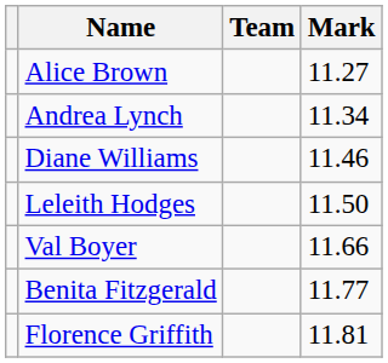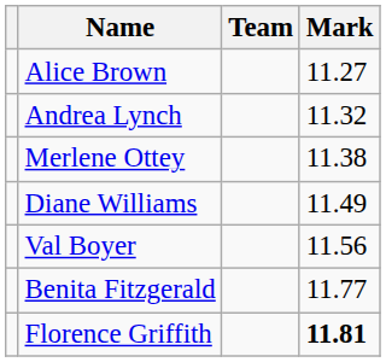 <table class=wikitable>
 <tr>
 <th></th>
 <th>Name</th>
 <th>Team</th>
 <th>Mark</th>
 </tr>
 <tr>
 <td></td>
 <td><a href='#'>Alice Brown</a></td>
 <td></td>
 <td>11.27</td>
 </tr>
 <tr>
 <td></td>
 <td><a href='#'>Andrea Lynch</a></td>
 <td></td>
-<td>11.34</td>
+<td>11.32</td>
+</tr>
+<tr>
+<td></td>
+<td><a href='#'>Merlene Ottey</a></td>
+<td></td>
+<td>11.38</td>
 </tr>
 <tr>
 <td></td>
 <td><a href='#'>Diane Williams</a></td>
 <td></td>
-<td>11.46</td>
-</tr>
-<tr>
-<td></td>
-<td><a href='#'>Leleith Hodges</a></td>
-<td></td>
-<td>11.50</td>
+<td>11.49</td>
 </tr>
 <tr>
 <td></td>
 <td><a href='#'>Val Boyer</a></td>
 <td></td>
-<td>11.66</td>
+<td>11.56</td>
 </tr>
 <tr>
 <td></td>
 <td><a href='#'>Benita Fitzgerald</a></td>
 <td></td>
 <td>11.77</td>
 </tr>
 <tr>
 <td></td>
 <td><a href='#'>Florence Griffith</a></td>
 <td></td>
-<td>11.81</td>
+<td><strong>11.81</strong></td>
 </tr>
 </table>
